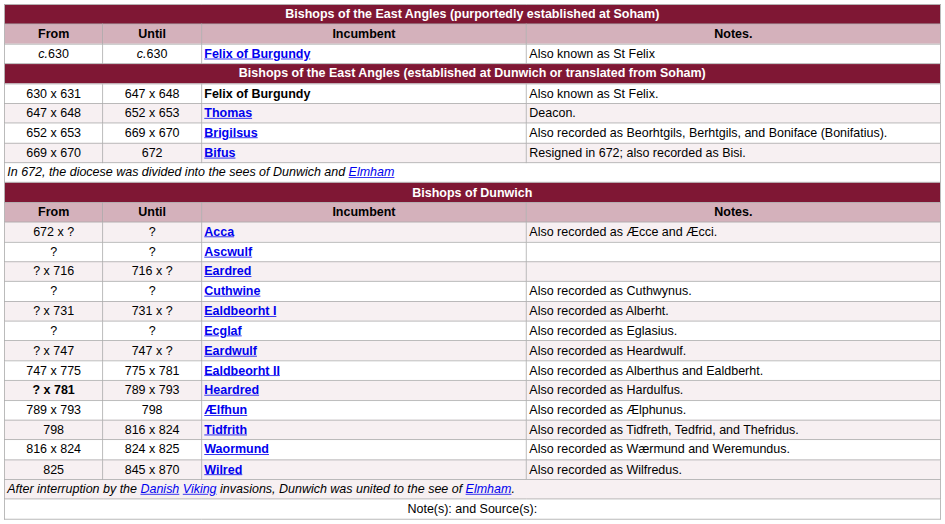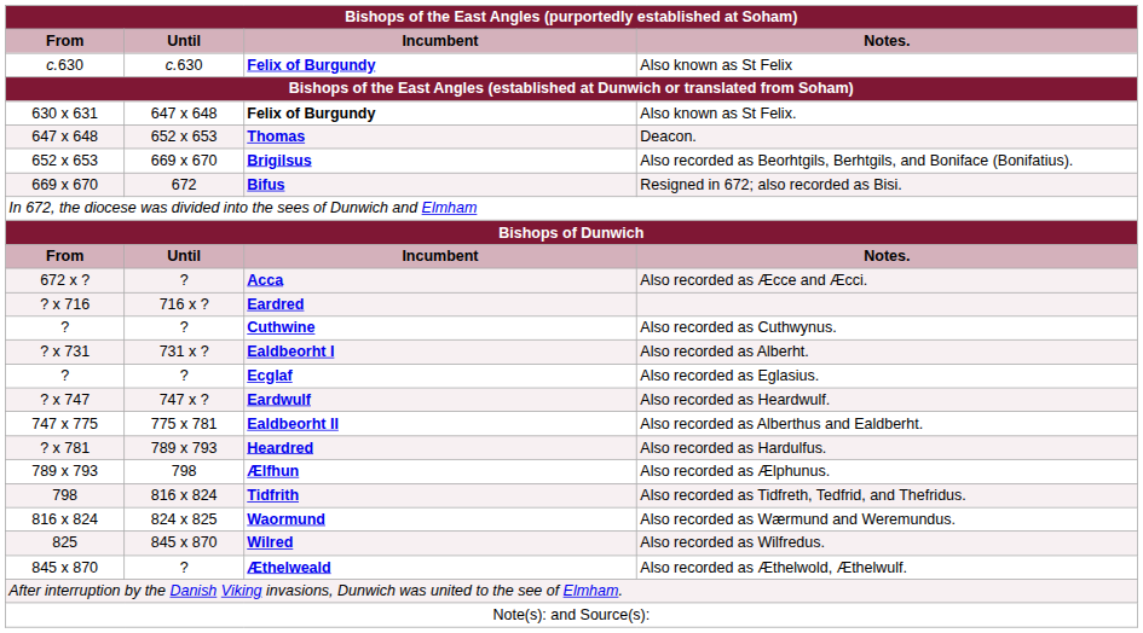 <table class="wikitable" style="width:95%;" border="1" cellpadding="2">
 <tr>
 <th colspan="4" style="background-color: #7F1734; color: white;">Bishops of the East Angles (purportedly established at Soham)</th>
 </tr>
 <tr>
 <th style="background-color: #D4B1BB; width: 10%;">From</th>
 <th style="background-color: #D4B1BB; width: 10%;">Until</th>
 <th style="background-color: #D4B1BB; width: 33%;">Incumbent</th>
 <th style="background-color: #D4B1BB; width: 42%;">Notes.</th>
 </tr>
 <tr valign="top" style="background-color: white;">
 <td style="text-align: center;"><em>c.</em>630</td>
 <td style="text-align: center;"><em>c.</em>630</td>
 <td><strong><a href='#'>Felix of Burgundy</a></strong></td>
 <td>Also known as St Felix</td>
 </tr>
 <tr>
 <th colspan="4" style="background-color: #7F1734; color: white;">Bishops of the East Angles (established at Dunwich or translated from Soham)</th>
 </tr>
 <tr valign="top" style="background-color: white;">
 <td style="text-align: center;">630 x 631</td>
 <td style="text-align: center;">647 x 648</td>
 <td><strong>Felix of Burgundy</strong></td>
 <td>Also known as St Felix.</td>
 </tr>
 <tr valign="top" style="background-color: #F7F0F2;">
 <td style="text-align: center;">647 x 648</td>
 <td style="text-align: center;">652 x 653</td>
 <td><strong><a href='#'>Thomas</a></strong></td>
 <td>Deacon.</td>
 </tr>
 <tr valign="top" style="background-color: white;">
 <td style="text-align: center;">652 x 653</td>
 <td style="text-align: center;">669 x 670</td>
 <td><strong><a href='#'>Brigilsus</a></strong></td>
 <td>Also recorded as Beorhtgils, Berhtgils, and Boniface (Bonifatius).</td>
 </tr>
 <tr valign="top" style="background-color: #F7F0F2;">
 <td style="text-align: center;">669 x 670</td>
 <td style="text-align: center;">672</td>
 <td><strong><a href='#'>Bifus</a></strong></td>
 <td>Resigned in 672; also recorded as Bisi.</td>
 </tr>
 <tr valign="top" style="background-color: white;">
 <td colspan="4"><em>In 672, the diocese was divided into the sees of Dunwich and <a href='#'>Elmham</a></em></td>
 </tr>
 <tr>
 <th colspan="4" style="background-color: #7F1734; color: white;">Bishops of Dunwich</th>
 </tr>
 <tr>
 <th style="background-color: #D4B1BB;">From</th>
 <th style="background-color: #D4B1BB;">Until</th>
 <th style="background-color: #D4B1BB;">Incumbent</th>
 <th style="background-color: #D4B1BB;">Notes.</th>
 </tr>
 <tr valign="top" style="background-color: #F7F0F2;">
 <td style="text-align: center;">672 x ?</td>
 <td style="text-align: center;">?</td>
 <td><strong><a href='#'>Acca</a></strong></td>
 <td>Also recorded as Æcce and Æcci.</td>
 </tr>
-<tr valign="top" style="background-color: white;">
-<td style="text-align: center;">?</td>
-<td style="text-align: center;">?</td>
-<td><strong><a href='#'>Ascwulf</a></strong></td>
-<td></td>
-</tr>
 <tr valign="top" style="background-color: #F7F0F2;">
 <td style="text-align: center;">? x 716</td>
 <td style="text-align: center;">716 x ?</td>
 <td><strong><a href='#'>Eardred</a></strong></td>
 <td></td>
 </tr>
 <tr valign="top" style="background-color: white;">
 <td style="text-align: center;">?</td>
 <td style="text-align: center;">?</td>
 <td><strong><a href='#'>Cuthwine</a></strong></td>
 <td>Also recorded as Cuthwynus.</td>
 </tr>
 <tr valign="top" style="background-color: #F7F0F2;">
 <td style="text-align: center;">? x 731</td>
 <td style="text-align: center;">731 x ?</td>
 <td><strong><a href='#'>Ealdbeorht I</a></strong></td>
 <td>Also recorded as Alberht.</td>
 </tr>
 <tr valign="top" style="background-color: white;">
 <td style="text-align: center;">?</td>
 <td style="text-align: center;">?</td>
 <td><strong><a href='#'>Ecglaf</a></strong></td>
 <td>Also recorded as Eglasius.</td>
 </tr>
 <tr valign="top" style="background-color: #F7F0F2;">
 <td style="text-align: center;">? x 747</td>
 <td style="text-align: center;">747 x ?</td>
 <td><strong><a href='#'>Eardwulf</a></strong></td>
 <td>Also recorded as Heardwulf.</td>
 </tr>
 <tr valign="top" style="background-color: white;">
 <td style="text-align: center;">747 x 775</td>
 <td style="text-align: center;">775 x 781</td>
 <td><strong><a href='#'>Ealdbeorht II</a></strong></td>
 <td>Also recorded as Alberthus and Ealdberht.</td>
 </tr>
 <tr valign="top" style="background-color: #F7F0F2;">
-<td style="text-align: center;"><strong>? x 781</strong></td>
+<td style="text-align: center;">? x 781</td>
 <td style="text-align: center;">789 x 793</td>
 <td><strong><a href='#'>Heardred</a></strong></td>
 <td>Also recorded as Hardulfus.</td>
 </tr>
 <tr valign="top" style="background-color: white;">
 <td style="text-align: center;">789 x 793</td>
 <td style="text-align: center;">798</td>
 <td><strong><a href='#'>Ælfhun</a></strong></td>
 <td>Also recorded as Ælphunus.</td>
 </tr>
 <tr valign="top" style="background-color: #F7F0F2;">
 <td style="text-align: center;">798</td>
 <td style="text-align: center;">816 x 824</td>
 <td><strong><a href='#'>Tidfrith</a></strong></td>
 <td>Also recorded as Tidfreth, Tedfrid, and Thefridus.</td>
 </tr>
 <tr valign="top" style="background-color: white;">
 <td style="text-align: center;">816 x 824</td>
 <td style="text-align: center;">824 x 825</td>
 <td><strong><a href='#'>Waormund</a></strong></td>
 <td>Also recorded as Wærmund and Weremundus.</td>
 </tr>
 <tr valign="top" style="background-color: #F7F0F2;">
 <td style="text-align: center;">825</td>
 <td style="text-align: center;">845 x 870</td>
 <td><strong><a href='#'>Wilred</a></strong></td>
 <td>Also recorded as Wilfredus.</td>
 </tr>
+<tr valign="top" style="background-color: white;">
+<td style="text-align: center;">845 x 870</td>
+<td style="text-align: center;">?</td>
+<td><strong><a href='#'>Æthelweald</a></strong></td>
+<td>Also recorded as Æthelwold, Æthelwulf.</td>
+</tr>
 <tr valign="top" style="background-color: #F7F0F2;">
 <td colspan="4"><em>After interruption by the <a href='#'>Danish</a> <a href='#'>Viking</a> invasions, Dunwich was united to the see of <a href='#'>Elmham</a>.</em></td>
 </tr>
 <tr valign="top" style="background-color: white;">
 <td colspan="4" style="text-align: center;">Note(s):  and Source(s):</td>
 </tr>
 </table>
